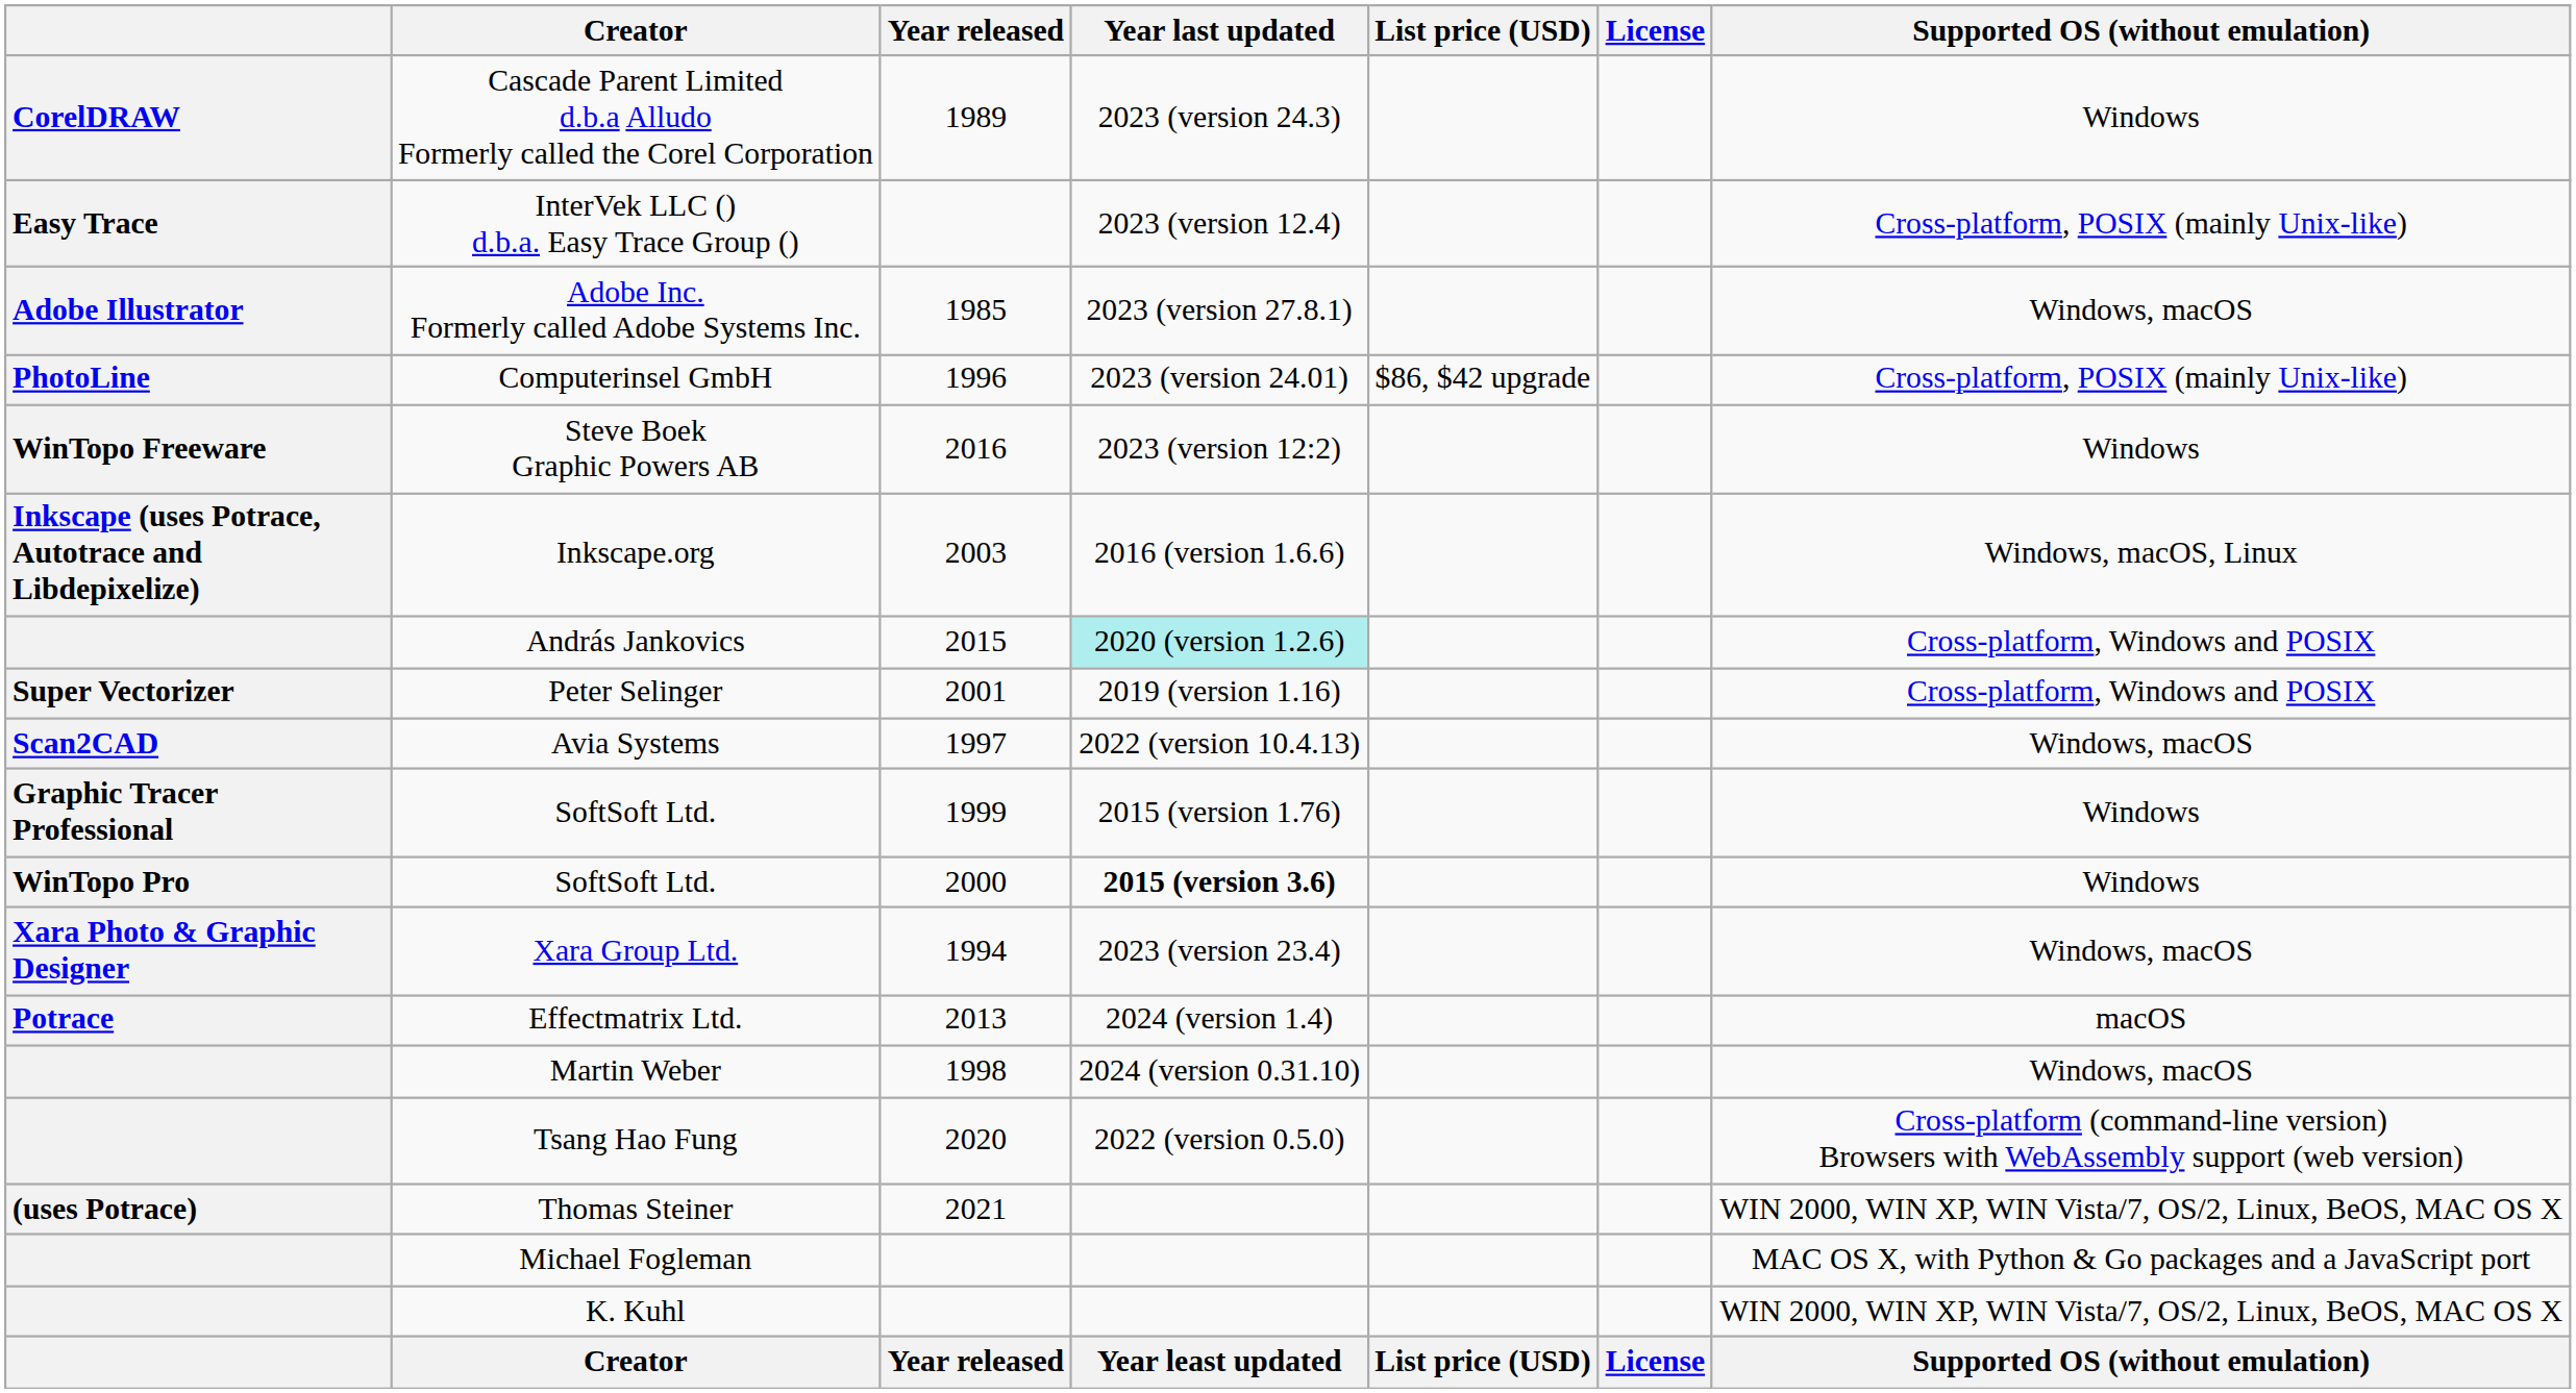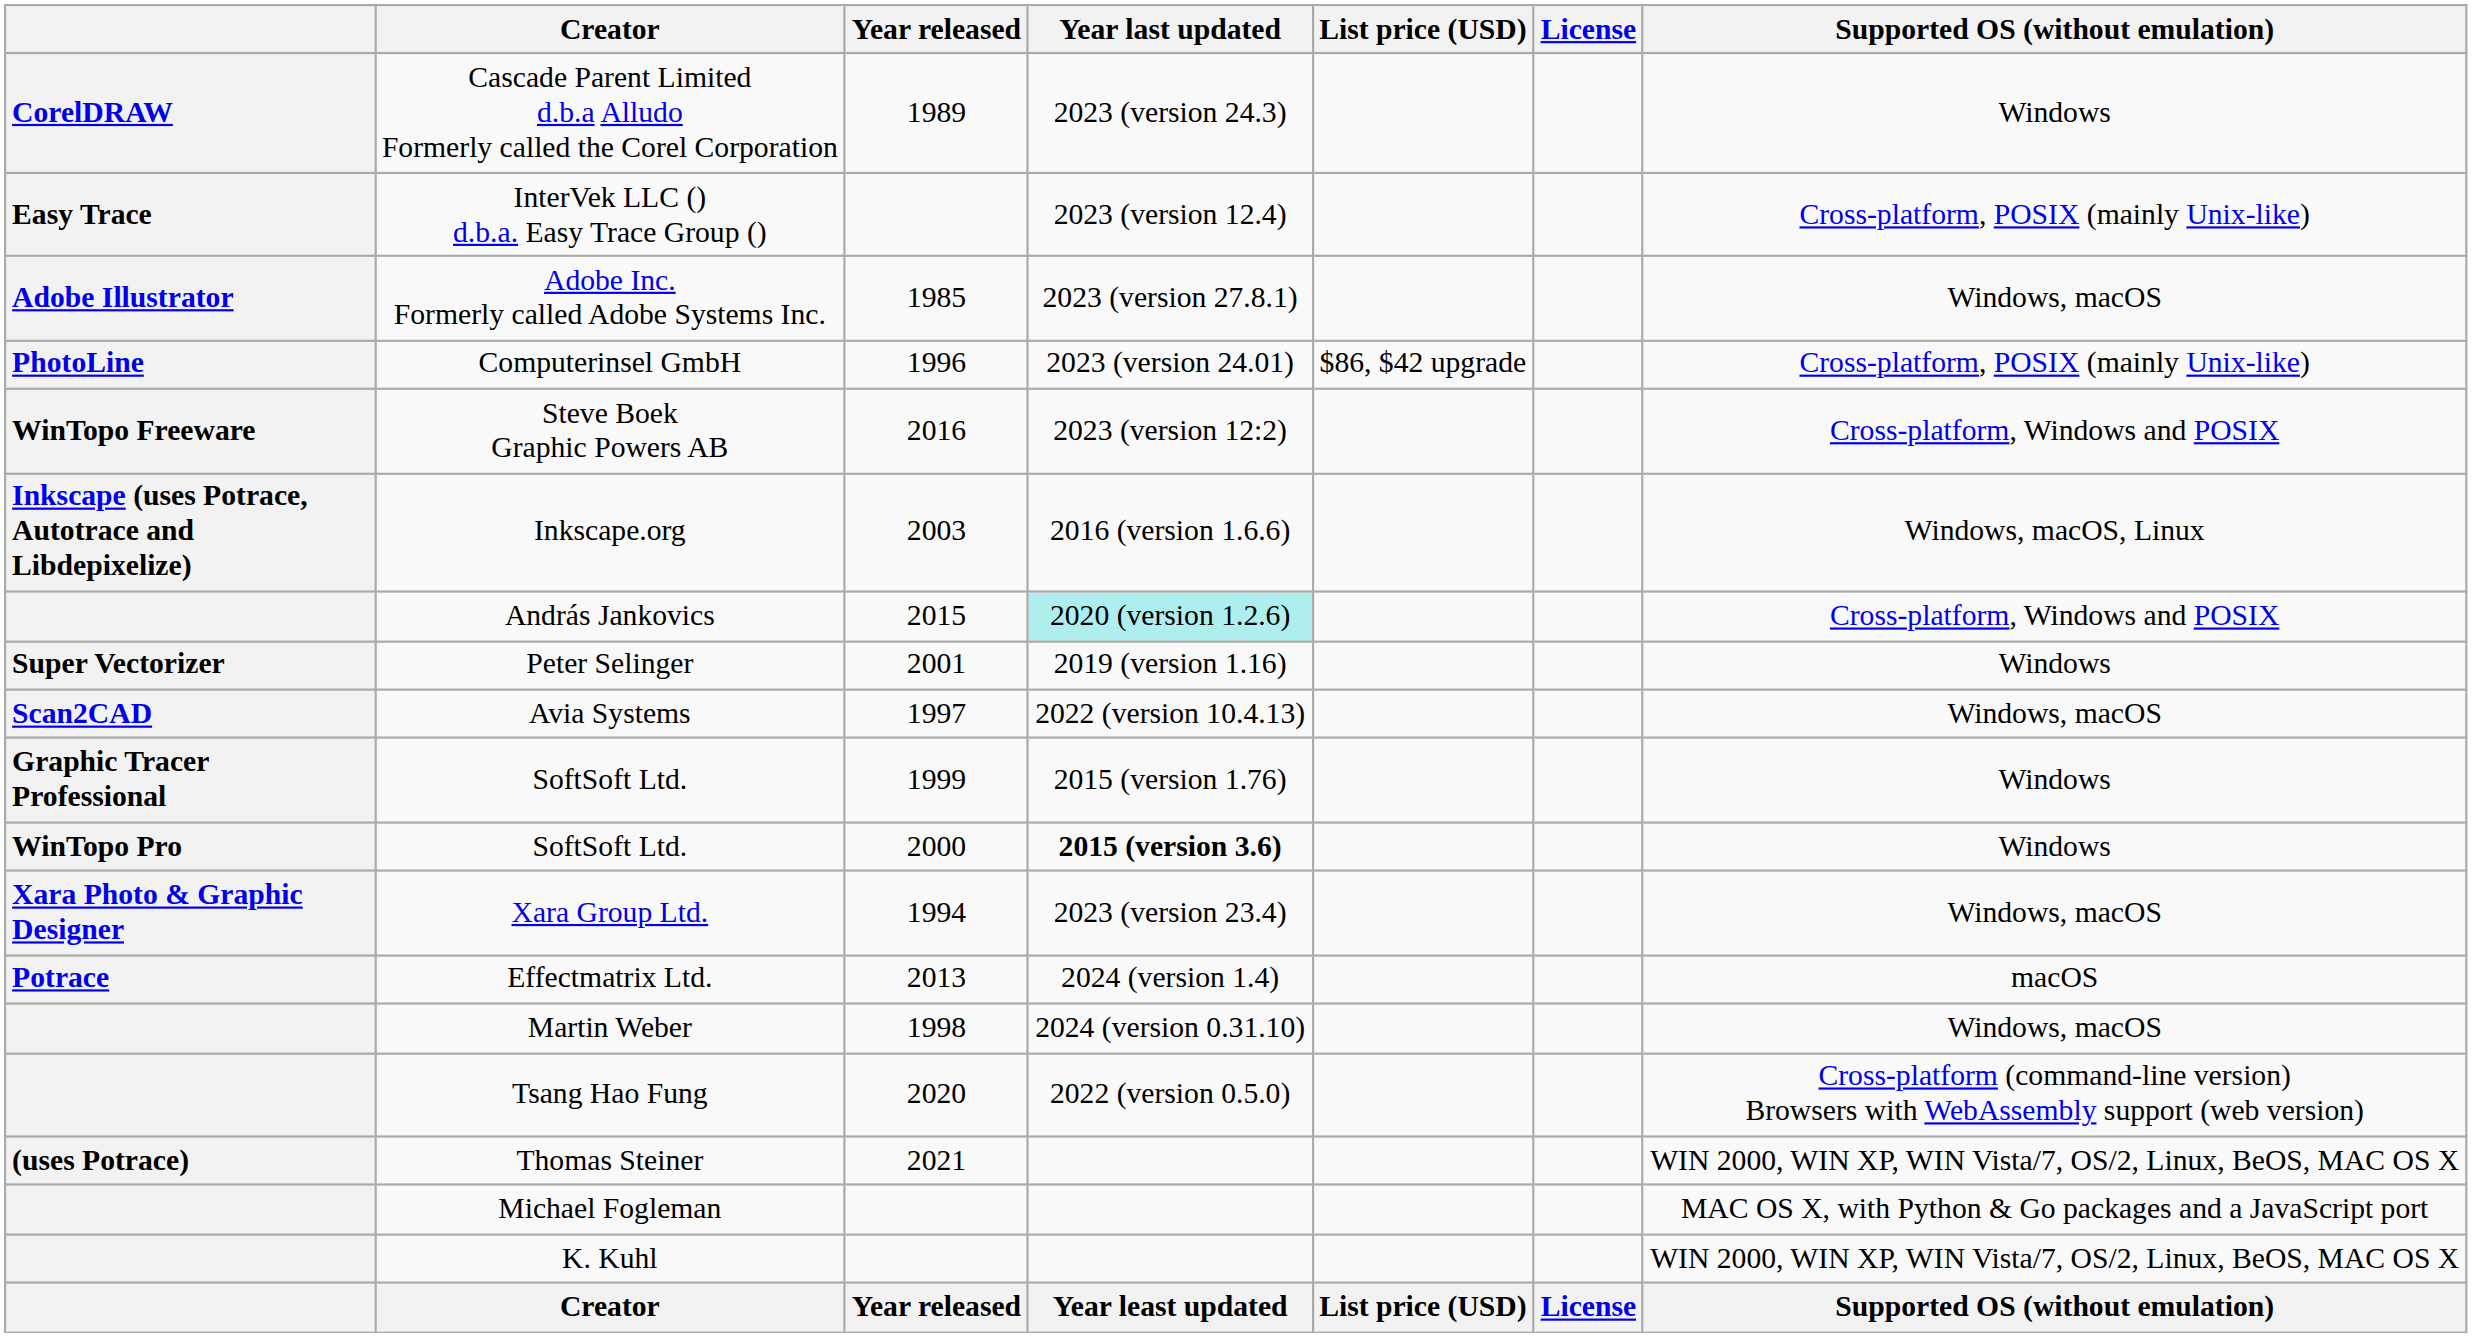 <table class="wikitable sortable" style="font-size: 85%; text-align: center; width: auto">
 <tr>
 <th style="width:12em"></th>
 <th>Creator</th>
 <th>Year released</th>
 <th>Year last updated</th>
 <th>List price (USD)</th>
 <th><a href='#'>License</a></th>
 <th>Supported OS (without emulation)</th>
 </tr>
 <tr>
 <th style="text-align:left"><a href='#'>CorelDRAW</a></th>
 <td>Cascade Parent Limited<br><a href='#'>d.b.a</a> <a href='#'>Alludo</a><br>Formerly called the Corel Corporation</td>
 <td>1989</td>
 <td>2023 (version 24.3)</td>
 <td></td>
 <td></td>
 <td>Windows</td>
 </tr>
 <tr>
 <th style="text-align:left">Easy Trace</th>
 <td>InterVek LLC ()<br><a href='#'>d.b.a.</a> Easy Trace Group ()</td>
 <td></td>
 <td>2023 (version 12.4)</td>
 <td></td>
 <td></td>
 <td><a href='#'>Cross-platform</a>, <a href='#'>POSIX</a> (mainly <a href='#'>Unix-like</a>)</td>
 </tr>
 <tr>
 <th style="text-align:left"><a href='#'>Adobe Illustrator</a></th>
 <td><a href='#'>Adobe Inc.</a><br>Formerly called Adobe Systems Inc.</td>
 <td>1985</td>
 <td>2023 (version 27.8.1)</td>
 <td></td>
 <td></td>
 <td>Windows, macOS</td>
 </tr>
 <tr>
 <th style="text-align:left"><a href='#'>PhotoLine</a></th>
 <td>Computerinsel GmbH</td>
 <td>1996</td>
 <td>2023 (version 24.01)</td>
 <td>$86, $42 upgrade</td>
 <td></td>
 <td><a href='#'>Cross-platform</a>, <a href='#'>POSIX</a> (mainly <a href='#'>Unix-like</a>)</td>
 </tr>
 <tr>
 <th style="text-align:left">WinTopo Freeware</th>
 <td>Steve Boek<br>Graphic Powers AB</td>
 <td>2016</td>
 <td>2023 (version 12:2)</td>
 <td></td>
 <td></td>
-<td>Windows</td>
+<td><a href='#'>Cross-platform</a>, Windows and <a href='#'>POSIX</a></td>
 </tr>
 <tr>
 <th style="text-align:left"><a href='#'>Inkscape</a> (uses Potrace, Autotrace and Libdepixelize)</th>
 <td>Inkscape.org</td>
 <td>2003</td>
 <td>2016 (version 1.6.6)</td>
 <td></td>
 <td></td>
 <td>Windows, macOS, Linux</td>
 </tr>
 <tr>
 <th style="text-align:left"></th>
 <td>András Jankovics</td>
 <td>2015</td>
 <td style="background: paleturquoise;">2020 (version 1.2.6)</td>
 <td></td>
 <td></td>
 <td><a href='#'>Cross-platform</a>, Windows and <a href='#'>POSIX</a></td>
 </tr>
 <tr>
 <th style="text-align:left">Super Vectorizer</th>
 <td>Peter Selinger</td>
 <td>2001</td>
 <td>2019 (version 1.16)</td>
 <td></td>
 <td></td>
-<td><a href='#'>Cross-platform</a>, Windows and <a href='#'>POSIX</a></td>
+<td>Windows</td>
 </tr>
 <tr>
 <th style="text-align:left"><a href='#'>Scan2CAD</a></th>
 <td>Avia Systems</td>
 <td>1997</td>
 <td>2022 (version 10.4.13)</td>
 <td></td>
 <td></td>
 <td>Windows, macOS</td>
 </tr>
 <tr>
 <th style="text-align:left">Graphic Tracer Professional</th>
 <td>SoftSoft Ltd.</td>
 <td>1999</td>
 <td>2015 (version 1.76)</td>
 <td></td>
 <td></td>
 <td>Windows</td>
 </tr>
 <tr>
 <th style="text-align:left">WinTopo Pro</th>
 <td>SoftSoft Ltd.</td>
 <td>2000</td>
 <td><strong>2015 (version 3.6)</strong></td>
 <td></td>
 <td></td>
 <td>Windows</td>
 </tr>
 <tr>
 <th style="text-align:left"><a href='#'>Xara Photo & Graphic Designer</a></th>
 <td><a href='#'>Xara Group Ltd.</a></td>
 <td>1994</td>
 <td>2023 (version 23.4)</td>
 <td></td>
 <td></td>
 <td>Windows, macOS</td>
 </tr>
 <tr>
 <th style="text-align:left"><a href='#'>Potrace</a></th>
 <td>Effectmatrix Ltd.</td>
 <td>2013</td>
 <td>2024 (version 1.4)</td>
 <td></td>
 <td></td>
 <td>macOS</td>
 </tr>
 <tr>
 <th style="text-align:left"></th>
 <td>Martin Weber</td>
 <td>1998</td>
 <td>2024 (version 0.31.10)</td>
 <td></td>
 <td></td>
 <td>Windows, macOS</td>
 </tr>
 <tr>
 <th style="text-align:left"></th>
 <td>Tsang Hao Fung</td>
 <td>2020</td>
 <td>2022 (version 0.5.0)</td>
 <td></td>
 <td></td>
 <td><a href='#'>Cross-platform</a> (command-line version)<br>Browsers with <a href='#'>WebAssembly</a> support (web version)</td>
 </tr>
 <tr>
 <th style="text-align:left"> (uses Potrace)</th>
 <td>Thomas Steiner</td>
 <td>2021</td>
 <td></td>
 <td></td>
 <td></td>
 <td>WIN 2000, WIN XP, WIN Vista/7, OS/2, Linux, BeOS, MAC OS X</td>
 </tr>
 <tr>
 <th style="text-align:left"></th>
 <td>Michael Fogleman</td>
 <td></td>
 <td></td>
 <td></td>
 <td></td>
 <td>MAC OS X, with Python & Go packages and a JavaScript port</td>
 </tr>
 <tr>
 <th style="text-align:left"></th>
 <td>K. Kuhl</td>
 <td></td>
 <td></td>
 <td></td>
 <td></td>
 <td>WIN 2000, WIN XP, WIN Vista/7, OS/2, Linux, BeOS, MAC OS X</td>
 </tr>
 <tr class="sortbottom">
 <th></th>
 <th>Creator</th>
 <th>Year released</th>
 <th>Year least updated</th>
 <th>List price (USD)</th>
 <th><a href='#'>License</a></th>
 <th>Supported OS (without emulation)</th>
 </tr>
 </table>
